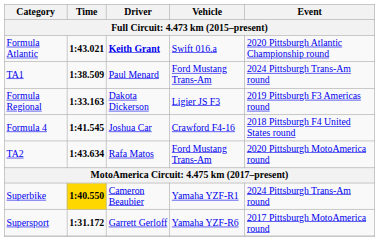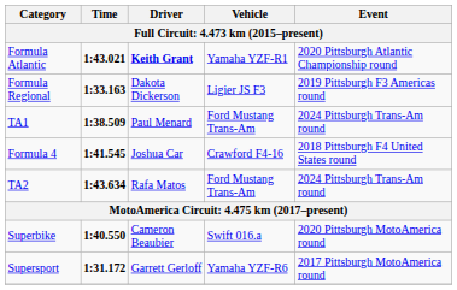 <table class="wikitable">
 <tr>
 <th>Category</th>
 <th>Time</th>
 <th>Driver</th>
 <th>Vehicle</th>
 <th>Event</th>
 </tr>
 <tr>
 <th colspan=5>Full Circuit: 4.473 km (2015–present)</th>
 </tr>
 <tr>
 <td><a href='#'>Formula Atlantic</a></td>
 <td><strong>1:43.021</strong></td>
 <td><strong><a href='#'>Keith Grant</a></strong></td>
-<td><a href='#'>Swift 016.a</a></td>
+<td><a href='#'>Yamaha YZF-R1</a></td>
 <td><a href='#'>2020 Pittsburgh Atlantic Championship round</a></td>
+</tr>
+<tr>
+<td><a href='#'>Formula Regional</a></td>
+<td><strong>1:33.163</strong></td>
+<td><a href='#'>Dakota Dickerson</a></td>
+<td><a href='#'>Ligier JS F3</a></td>
+<td><a href='#'>2019 Pittsburgh F3 Americas round</a></td>
 </tr>
 <tr>
 <td><a href='#'>TA1</a></td>
 <td><strong>1:38.509</strong></td>
 <td><a href='#'>Paul Menard</a></td>
 <td><a href='#'>Ford Mustang Trans-Am</a></td>
 <td><a href='#'>2024 Pittsburgh Trans-Am round</a></td>
-</tr>
-<tr>
-<td><a href='#'>Formula Regional</a></td>
-<td><strong>1:33.163</strong></td>
-<td><a href='#'>Dakota Dickerson</a></td>
-<td><a href='#'>Ligier JS F3</a></td>
-<td><a href='#'>2019 Pittsburgh F3 Americas round</a></td>
 </tr>
 <tr>
 <td><a href='#'>Formula 4</a></td>
 <td><strong>1:41.545</strong></td>
 <td><a href='#'>Joshua Car</a></td>
 <td><a href='#'>Crawford F4-16</a></td>
 <td><a href='#'>2018 Pittsburgh F4 United States round</a></td>
 </tr>
 <tr>
 <td><a href='#'>TA2</a></td>
 <td><strong>1:43.634</strong></td>
 <td><a href='#'>Rafa Matos</a></td>
 <td><a href='#'>Ford Mustang Trans-Am</a></td>
-<td><a href='#'>2020 Pittsburgh MotoAmerica round</a></td>
+<td><a href='#'>2024 Pittsburgh Trans-Am round</a></td>
 </tr>
 <tr>
 <th colspan=5>MotoAmerica Circuit: 4.475 km (2017–present)</th>
 </tr>
 <tr>
 <td><a href='#'>Superbike</a></td>
-<td style="background: gold;"><strong>1:40.550</strong></td>
+<td><strong>1:40.550</strong></td>
 <td><a href='#'>Cameron Beaubier</a></td>
-<td><a href='#'>Yamaha YZF-R1</a></td>
-<td><a href='#'>2024 Pittsburgh Trans-Am round</a></td>
+<td><a href='#'>Swift 016.a</a></td>
+<td><a href='#'>2020 Pittsburgh MotoAmerica round</a></td>
 </tr>
 <tr>
 <td><a href='#'>Supersport</a></td>
 <td><strong>1:31.172</strong></td>
 <td><a href='#'>Garrett Gerloff</a></td>
 <td><a href='#'>Yamaha YZF-R6</a></td>
 <td><a href='#'>2017 Pittsburgh MotoAmerica round</a></td>
 </tr>
 <tr>
 </tr>
 </table>
